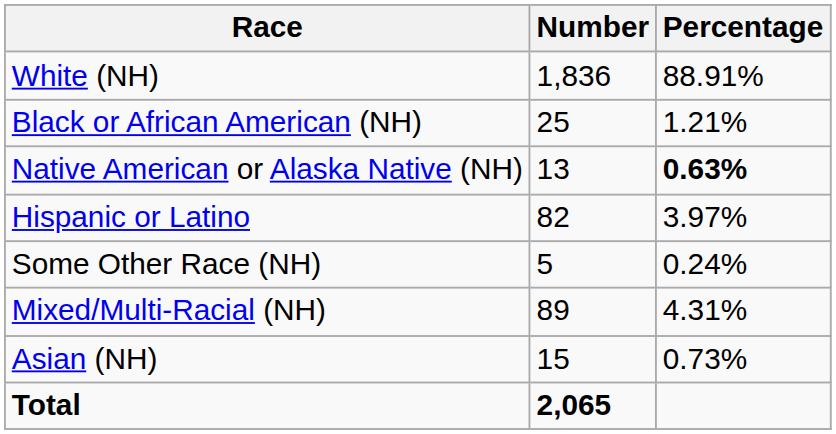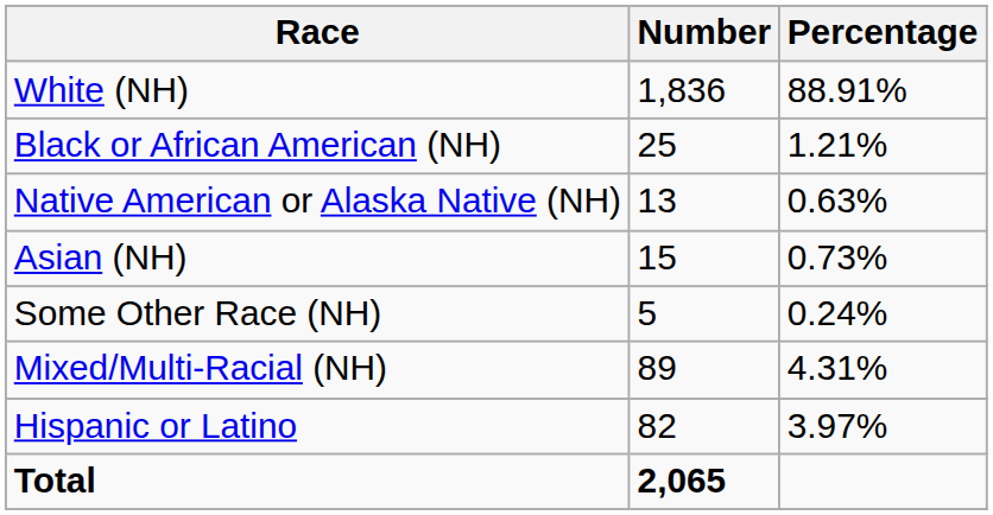 <table class="wikitable">
 <tr>
 <th>Race</th>
 <th>Number</th>
 <th>Percentage</th>
 </tr>
 <tr>
 <td><a href='#'>White</a> (NH)</td>
 <td>1,836</td>
 <td>88.91%</td>
 </tr>
 <tr>
 <td><a href='#'>Black or African American</a> (NH)</td>
 <td>25</td>
 <td>1.21%</td>
 </tr>
 <tr>
 <td><a href='#'>Native American</a> or <a href='#'>Alaska Native</a> (NH)</td>
 <td>13</td>
-<td><strong>0.63%</strong></td>
+<td>0.63%</td>
 </tr>
 <tr>
-<td><a href='#'>Hispanic or Latino</a></td>
-<td>82</td>
-<td>3.97%</td>
+<td><a href='#'>Asian</a> (NH)</td>
+<td>15</td>
+<td>0.73%</td>
 </tr>
 <tr>
 <td>Some Other Race (NH)</td>
 <td>5</td>
 <td>0.24%</td>
 </tr>
 <tr>
 <td><a href='#'>Mixed/Multi-Racial</a> (NH)</td>
 <td>89</td>
 <td>4.31%</td>
 </tr>
 <tr>
-<td><a href='#'>Asian</a> (NH)</td>
-<td>15</td>
-<td>0.73%</td>
+<td><a href='#'>Hispanic or Latino</a></td>
+<td>82</td>
+<td>3.97%</td>
 </tr>
 <tr>
 <td><strong>Total</strong></td>
 <td><strong>2,065</strong></td>
 <td></td>
 </tr>
 </table>
